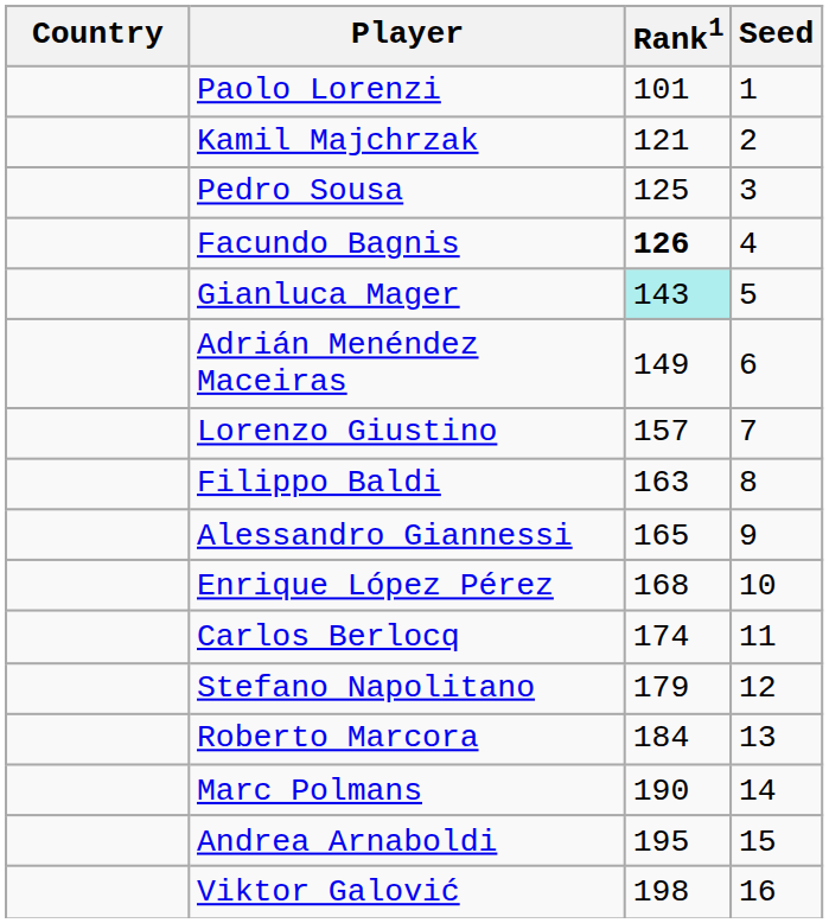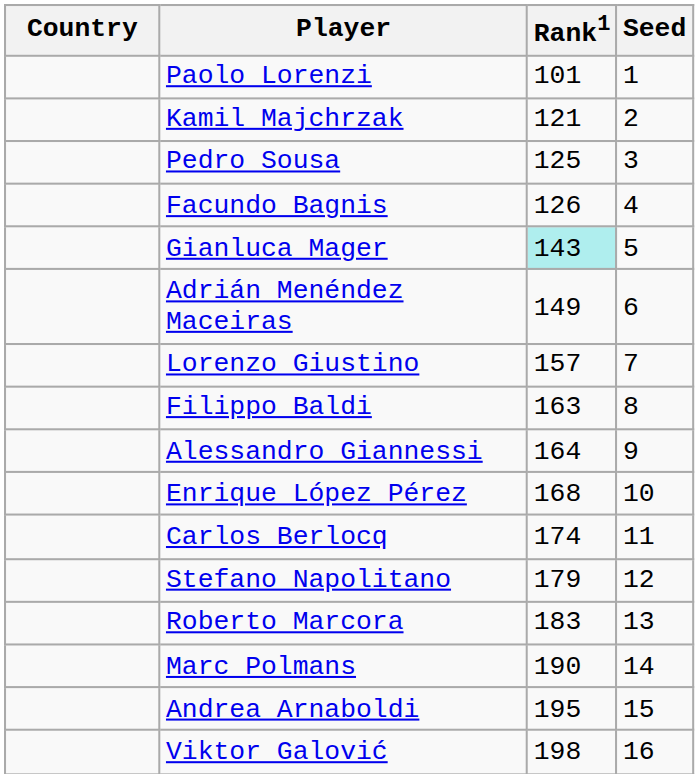 <table class="sortable wikitable">
 <tr>
 <th width="70">Country</th>
 <th width="175">Player</th>
 <th>Rank<sup>1</sup></th>
 <th>Seed</th>
 </tr>
 <tr>
 <td></td>
 <td><a href='#'>Paolo Lorenzi</a></td>
 <td>101</td>
 <td>1</td>
 </tr>
 <tr>
 <td></td>
 <td><a href='#'>Kamil Majchrzak</a></td>
 <td>121</td>
 <td>2</td>
 </tr>
 <tr>
 <td></td>
 <td><a href='#'>Pedro Sousa</a></td>
 <td>125</td>
 <td>3</td>
 </tr>
 <tr>
 <td></td>
 <td><a href='#'>Facundo Bagnis</a></td>
-<td><strong>126</strong></td>
+<td>126</td>
 <td>4</td>
 </tr>
 <tr>
 <td></td>
 <td><a href='#'>Gianluca Mager</a></td>
 <td style="background: paleturquoise;">143</td>
 <td>5</td>
 </tr>
 <tr>
 <td></td>
 <td><a href='#'>Adrián Menéndez Maceiras</a></td>
 <td>149</td>
 <td>6</td>
 </tr>
 <tr>
 <td></td>
 <td><a href='#'>Lorenzo Giustino</a></td>
 <td>157</td>
 <td>7</td>
 </tr>
 <tr>
 <td></td>
 <td><a href='#'>Filippo Baldi</a></td>
 <td>163</td>
 <td>8</td>
 </tr>
 <tr>
 <td></td>
 <td><a href='#'>Alessandro Giannessi</a></td>
-<td>165</td>
+<td>164</td>
 <td>9</td>
 </tr>
 <tr>
 <td></td>
 <td><a href='#'>Enrique López Pérez</a></td>
 <td>168</td>
 <td>10</td>
 </tr>
 <tr>
 <td></td>
 <td><a href='#'>Carlos Berlocq</a></td>
 <td>174</td>
 <td>11</td>
 </tr>
 <tr>
 <td></td>
 <td><a href='#'>Stefano Napolitano</a></td>
 <td>179</td>
 <td>12</td>
 </tr>
 <tr>
 <td></td>
 <td><a href='#'>Roberto Marcora</a></td>
-<td>184</td>
+<td>183</td>
 <td>13</td>
 </tr>
 <tr>
 <td></td>
 <td><a href='#'>Marc Polmans</a></td>
 <td>190</td>
 <td>14</td>
 </tr>
 <tr>
 <td></td>
 <td><a href='#'>Andrea Arnaboldi</a></td>
 <td>195</td>
 <td>15</td>
 </tr>
 <tr>
 <td></td>
 <td><a href='#'>Viktor Galović</a></td>
 <td>198</td>
 <td>16</td>
 </tr>
 </table>
